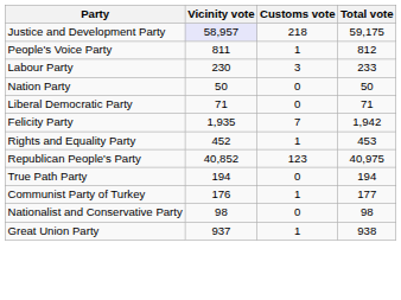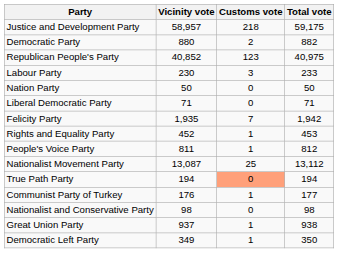 <table class="wikitable sortable">
 <tr>
 <th style="text-align:center;">Party</th>
 <th style="text-align:center;">Vicinity vote</th>
 <th style="text-align:center;">Customs vote</th>
 <th style="text-align:center;">Total vote</th>
 </tr>
 <tr>
 <td>Justice and Development Party</td>
-<td style="background: lavender; text-align:center;">58,957</td>
+<td style="text-align:center;">58,957</td>
 <td style="text-align:center;">218</td>
 <td style="text-align:center;">59,175</td>
 </tr>
 <tr>
-<td>People's Voice Party</td>
-<td style="text-align:center;">811</td>
-<td style="text-align:center;">1</td>
-<td style="text-align:center;">812</td>
+<td>Democratic Party</td>
+<td style="text-align:center;">880</td>
+<td style="text-align:center;">2</td>
+<td style="text-align:center;">882</td>
+</tr>
+<tr>
+<td>Republican People's Party</td>
+<td style="text-align:center;">40,852</td>
+<td style="text-align:center;">123</td>
+<td style="text-align:center;">40,975</td>
 </tr>
 <tr>
 <td>Labour Party</td>
 <td style="text-align:center;">230</td>
 <td style="text-align:center;">3</td>
 <td style="text-align:center;">233</td>
 </tr>
 <tr>
 <td>Nation Party</td>
 <td style="text-align:center;">50</td>
 <td style="text-align:center;">0</td>
 <td style="text-align:center;">50</td>
 </tr>
 <tr>
 <td>Liberal Democratic Party</td>
 <td style="text-align:center;">71</td>
 <td style="text-align:center;">0</td>
 <td style="text-align:center;">71</td>
 </tr>
 <tr>
 <td>Felicity Party</td>
 <td style="text-align:center;">1,935</td>
 <td style="text-align:center;">7</td>
 <td style="text-align:center;">1,942</td>
 </tr>
 <tr>
 <td>Rights and Equality Party</td>
 <td style="text-align:center;">452</td>
 <td style="text-align:center;">1</td>
 <td style="text-align:center;">453</td>
 </tr>
 <tr>
-<td>Republican People's Party</td>
-<td style="text-align:center;">40,852</td>
-<td style="text-align:center;">123</td>
-<td style="text-align:center;">40,975</td>
+<td>People's Voice Party</td>
+<td style="text-align:center;">811</td>
+<td style="text-align:center;">1</td>
+<td style="text-align:center;">812</td>
+</tr>
+<tr>
+<td>Nationalist Movement Party</td>
+<td style="text-align:center;">13,087</td>
+<td style="text-align:center;">25</td>
+<td style="text-align:center;">13,112</td>
 </tr>
 <tr>
 <td>True Path Party</td>
 <td style="text-align:center;">194</td>
-<td style="text-align:center;">0</td>
+<td style="background: lightsalmon; text-align:center;">0</td>
 <td style="text-align:center;">194</td>
 </tr>
 <tr>
 <td>Communist Party of Turkey</td>
 <td style="text-align:center;">176</td>
 <td style="text-align:center;">1</td>
 <td style="text-align:center;">177</td>
 </tr>
 <tr>
 <td>Nationalist and Conservative Party</td>
 <td style="text-align:center;">98</td>
 <td style="text-align:center;">0</td>
 <td style="text-align:center;">98</td>
 </tr>
 <tr>
 <td>Great Union Party</td>
 <td style="text-align:center;">937</td>
 <td style="text-align:center;">1</td>
 <td style="text-align:center;">938</td>
 </tr>
+<tr>
+<td>Democratic Left Party</td>
+<td style="text-align:center;">349</td>
+<td style="text-align:center;">1</td>
+<td style="text-align:center;">350</td>
+</tr>
 </table>
